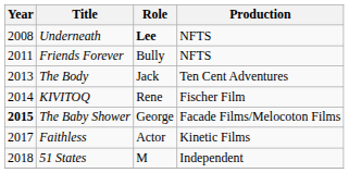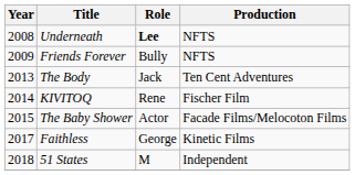 <table class="wikitable sortable">
 <tr>
 <th>Year</th>
 <th>Title</th>
 <th>Role</th>
 <th>Production</th>
 </tr>
 <tr>
 <td>2008</td>
 <td><em>Underneath</em></td>
 <td><strong>Lee</strong></td>
 <td>NFTS</td>
 </tr>
 <tr>
-<td>2011</td>
+<td>2009</td>
 <td><em>Friends Forever</em></td>
 <td>Bully</td>
 <td>NFTS</td>
 </tr>
 <tr>
 <td>2013</td>
 <td><em>The Body</em></td>
 <td>Jack</td>
 <td>Ten Cent Adventures</td>
 </tr>
 <tr>
 <td>2014</td>
 <td><em>KIVITOQ</em></td>
 <td>Rene</td>
 <td>Fischer Film</td>
 </tr>
 <tr>
-<td><strong>2015</strong></td>
+<td>2015</td>
 <td><em>The Baby Shower</em></td>
-<td>George</td>
+<td>Actor</td>
 <td>Facade Films/Melocoton Films</td>
 </tr>
 <tr>
 <td>2017</td>
 <td><em>Faithless</em></td>
-<td>Actor</td>
+<td>George</td>
 <td>Kinetic Films</td>
 </tr>
 <tr>
 <td>2018</td>
 <td><em>51 States</em></td>
 <td>M</td>
 <td>Independent</td>
 </tr>
 <tr>
 </tr>
 </table>
